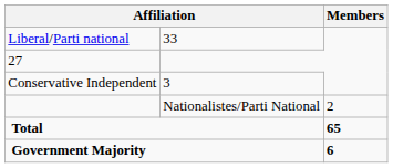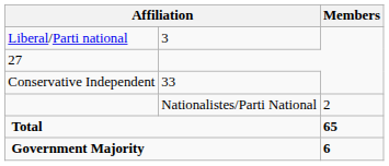 <table class="wikitable">
 <tr>
 <th colspan="2">Affiliation</th>
 <th>Members</th>
 </tr>
 <tr>
 <td align=left><a href='#'>Liberal</a>/<a href='#'>Parti national</a></td>
-<td>33</td>
+<td>3</td>
 </tr>
 <tr>
 <td>27</td>
 </tr>
 <tr>
 <td align=left>Conservative Independent</td>
-<td>3</td>
+<td>33</td>
 </tr>
 <tr>
 <td></td>
 <td>Nationalistes/Parti National</td>
 <td>2</td>
 </tr>
 <tr>
 <td colspan="2" rowspan="1" align=left> <strong>Total</strong><br></td>
 <td><strong>65</strong></td>
 </tr>
 <tr>
 <td colspan="2" rowspan="1" align=left> <strong>Government Majority</strong><br></td>
 <td><strong>6</strong></td>
 </tr>
 </table>
